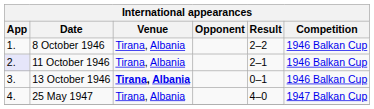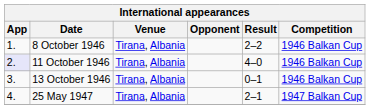 <table class="wikitable" style="font-size:90%">
 <tr>
 <th colspan="7"><strong>International appearances</strong></th>
 </tr>
 <tr>
 <th>App</th>
 <th>Date</th>
 <th>Venue</th>
 <th>Opponent</th>
 <th>Result</th>
 <th>Competition</th>
 </tr>
 <tr>
 <td>1.</td>
 <td>8 October 1946</td>
 <td><a href='#'>Tirana</a>, <a href='#'>Albania</a></td>
 <td></td>
 <td>2–2</td>
 <td><a href='#'>1946 Balkan Cup</a></td>
 </tr>
 <tr>
 <td style="background: lavender;">2.</td>
 <td>11 October 1946</td>
 <td><a href='#'>Tirana</a>, <a href='#'>Albania</a></td>
 <td></td>
-<td>2–1</td>
+<td>4–0</td>
 <td><a href='#'>1946 Balkan Cup</a></td>
 </tr>
 <tr>
 <td>3.</td>
 <td>13 October 1946</td>
-<td><strong><a href='#'>Tirana</a>, <a href='#'>Albania</a></strong></td>
+<td><a href='#'>Tirana</a>, <a href='#'>Albania</a></td>
 <td></td>
 <td>0–1</td>
 <td><a href='#'>1946 Balkan Cup</a></td>
 </tr>
 <tr>
 <td>4.</td>
 <td>25 May 1947</td>
 <td><a href='#'>Tirana</a>, <a href='#'>Albania</a></td>
 <td></td>
-<td>4–0</td>
+<td>2–1</td>
 <td><a href='#'>1947 Balkan Cup</a></td>
 </tr>
 <tr>
 </tr>
 </table>
